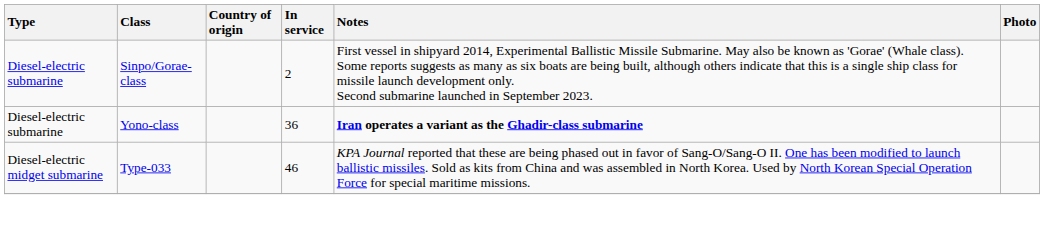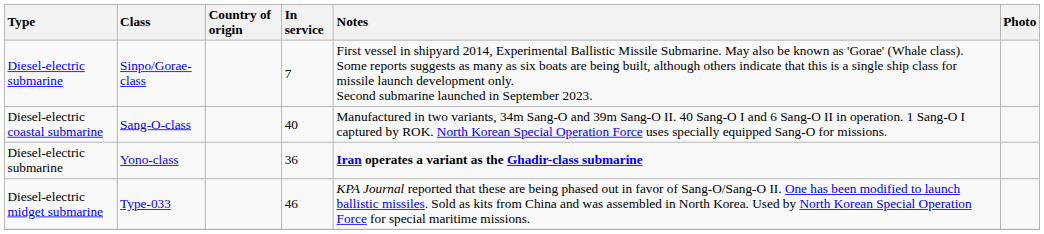 <table class="wikitable">
 <tr>
 <th style="text-align: left;">Type</th>
 <th style="text-align: left;">Class</th>
 <th style="text-align: left;">Country of origin</th>
 <th style="text-align: left;">In service</th>
 <th style="text-align: left;">Notes</th>
 <th>Photo</th>
 </tr>
 <tr>
 <td><a href='#'>Diesel-electric submarine</a></td>
 <td><a href='#'>Sinpo/Gorae-class</a></td>
 <td></td>
-<td>2</td>
+<td>7</td>
 <td>First vessel in shipyard 2014, Experimental Ballistic Missile Submarine. May also be known as 'Gorae' (Whale class). Some reports suggests as many as six boats are being built, although others indicate that this is a single ship class for missile launch development only.<br>Second submarine launched in September 2023.</td>
+<td></td>
+</tr>
+<tr>
+<td>Diesel-electric <a href='#'>coastal submarine</a></td>
+<td><a href='#'>Sang-O-class</a></td>
+<td></td>
+<td>40</td>
+<td>Manufactured in two variants, 34m Sang-O and 39m Sang-O II. 40 Sang-O I and 6 Sang-O II in operation. 1 Sang-O I captured by ROK. <a href='#'>North Korean Special Operation Force</a> uses specially equipped Sang-O for missions.</td>
 <td></td>
 </tr>
 <tr>
 <td>Diesel-electric submarine</td>
 <td><a href='#'>Yono-class</a></td>
 <td></td>
 <td>36</td>
 <td><strong><a href='#'>Iran</a> operates a variant as the <a href='#'>Ghadir-class submarine</a></strong></td>
 <td></td>
 </tr>
 <tr>
 <td>Diesel-electric <a href='#'>midget submarine</a></td>
 <td><a href='#'>Type-033</a></td>
 <td></td>
 <td>46</td>
 <td><em>KPA Journal</em> reported that these are being phased out in favor of Sang-O/Sang-O II. <a href='#'>One has been modified to launch ballistic missiles</a>. Sold as kits from China and was assembled in North Korea. Used by <a href='#'>North Korean Special Operation Force</a> for special maritime missions.</td>
 <td></td>
 </tr>
 <tr>
 </tr>
 </table>
